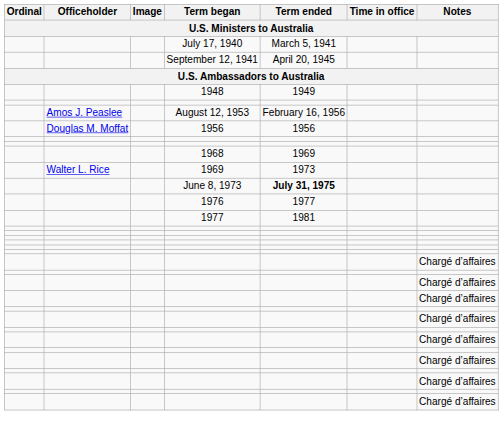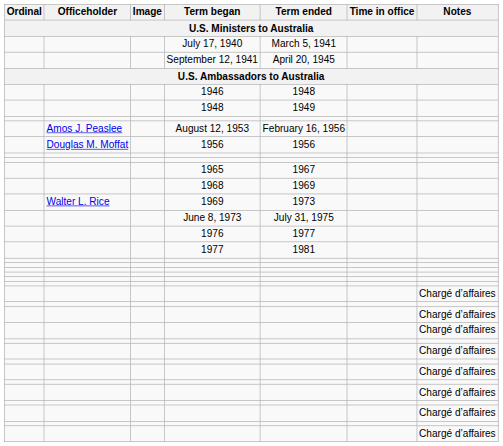 <table class="wikitable sortable collapsible">
 <tr>
 <th scope="col">Ordinal</th>
 <th scope="col">Officeholder</th>
 <th scope="col">Image</th>
 <th scope="col">Term began</th>
 <th scope="col">Term ended</th>
 <th scope="col">Time in office</th>
 <th scope="col" class="unsortable">Notes</th>
 </tr>
 <tr>
 <th scope="col"; colspan=7>U.S. Ministers to Australia</th>
 </tr>
 <tr>
 <td align=center></td>
 <td></td>
 <td></td>
 <td align=center>July 17, 1940</td>
 <td align=center>March 5, 1941</td>
 <td></td>
 <td></td>
 </tr>
 <tr>
 <td align=center></td>
 <td></td>
 <td></td>
 <td align=center>September 12, 1941</td>
 <td align=center>April 20, 1945</td>
 <td></td>
 <td></td>
 </tr>
 <tr>
 <th scope="col"; colspan=7>U.S. Ambassadors to Australia</th>
+</tr>
+<tr>
+<td align=center></td>
+<td></td>
+<td></td>
+<td align=center>1946</td>
+<td align=center>1948</td>
+<td></td>
+<td></td>
 </tr>
 <tr>
 <td align=center></td>
 <td></td>
 <td></td>
 <td align=center>1948</td>
 <td align=center>1949</td>
 <td></td>
 <td></td>
 </tr>
 <tr>
 <td align=center></td>
 <td></td>
 <td></td>
 <td align=center></td>
 <td align=center></td>
 <td></td>
 <td></td>
 </tr>
 <tr>
 <td align=center></td>
 <td><a href='#'>Amos J. Peaslee</a></td>
 <td></td>
 <td align="center">August 12, 1953</td>
 <td align=center>February 16, 1956</td>
 <td></td>
 <td></td>
 </tr>
 <tr>
 <td align=center></td>
 <td><a href='#'>Douglas M. Moffat</a></td>
 <td></td>
 <td align=center>1956</td>
 <td align=center>1956</td>
 <td></td>
 <td></td>
 </tr>
 <tr>
 <td align=center></td>
 <td></td>
 <td></td>
 <td align=center></td>
 <td align=center></td>
 <td></td>
 <td></td>
 </tr>
 <tr>
 <td align=center></td>
 <td></td>
 <td></td>
 <td align=center></td>
 <td align=center></td>
 <td></td>
 <td></td>
 </tr>
 <tr>
 <td align=center></td>
 <td></td>
 <td></td>
+<td align=center>1965</td>
+<td align=center>1967</td>
+<td></td>
+<td></td>
+</tr>
+<tr>
+<td align=center></td>
+<td></td>
+<td></td>
 <td align=center>1968</td>
 <td align=center>1969</td>
 <td></td>
 <td></td>
 </tr>
 <tr>
 <td align=center></td>
 <td><a href='#'>Walter L. Rice</a></td>
 <td></td>
 <td align=center>1969</td>
 <td align=center>1973</td>
 <td></td>
 <td></td>
 </tr>
 <tr>
 <td align=center></td>
 <td></td>
 <td></td>
 <td align=center>June 8, 1973</td>
-<td align=center><strong>July 31, 1975</strong></td>
+<td align=center>July 31, 1975</td>
 <td></td>
 <td></td>
 </tr>
 <tr>
 <td align=center></td>
 <td></td>
 <td></td>
 <td align=center>1976</td>
 <td align=center>1977</td>
 <td></td>
 <td></td>
 </tr>
 <tr>
 <td align=center></td>
 <td></td>
 <td></td>
 <td align=center>1977</td>
 <td align=center>1981</td>
 <td></td>
 <td></td>
 </tr>
 <tr>
 <td align=center></td>
 <td></td>
 <td></td>
 <td align=center></td>
 <td align=center></td>
 <td></td>
 <td></td>
 </tr>
 <tr>
 <td align=center></td>
 <td></td>
 <td></td>
 <td align=center></td>
 <td align=center></td>
 <td></td>
 <td></td>
 </tr>
 <tr>
 <td align=center></td>
 <td></td>
 <td></td>
 <td align=center></td>
 <td align=center></td>
 <td></td>
 <td></td>
 </tr>
 <tr>
 <td align=center></td>
 <td></td>
 <td></td>
 <td align=center></td>
 <td align=center></td>
 <td></td>
 <td></td>
 </tr>
 <tr>
 <td align=center></td>
 <td></td>
 <td></td>
 <td align=center></td>
 <td align=center></td>
 <td></td>
 <td></td>
 </tr>
 <tr>
 <td align=center></td>
 <td></td>
 <td></td>
 <td align=center></td>
 <td align=center></td>
 <td></td>
 <td></td>
 </tr>
 <tr>
 <td align=center></td>
 <td></td>
 <td></td>
 <td align=center></td>
 <td align=center></td>
 <td></td>
 <td>Chargé d’affaires</td>
 </tr>
 <tr>
 <td align=center></td>
 <td></td>
 <td></td>
 <td align=center></td>
 <td align=center></td>
 <td></td>
 <td></td>
 </tr>
 <tr>
 <td align=center></td>
 <td></td>
 <td></td>
 <td align=center></td>
 <td align=center></td>
 <td></td>
 <td>Chargé d’affaires</td>
 </tr>
 <tr>
 <td align=center></td>
 <td></td>
 <td></td>
 <td align=center></td>
 <td align=center></td>
 <td></td>
 <td>Chargé d’affaires</td>
 </tr>
 <tr>
 <td align=center></td>
 <td></td>
 <td></td>
 <td align=center></td>
 <td align=center></td>
 <td></td>
 <td></td>
 </tr>
 <tr>
 <td align=center></td>
 <td></td>
 <td></td>
 <td align=center></td>
 <td align=center></td>
 <td></td>
 <td>Chargé d’affaires</td>
 </tr>
 <tr>
 <td align=center></td>
 <td></td>
 <td></td>
 <td align=center></td>
 <td align=center></td>
 <td></td>
 <td></td>
 </tr>
 <tr>
 <td align=center></td>
 <td></td>
 <td></td>
 <td align=center></td>
 <td align=center></td>
 <td></td>
 <td>Chargé d’affaires</td>
 </tr>
 <tr>
 <td align=center></td>
 <td></td>
 <td></td>
 <td align=center></td>
 <td align=center></td>
 <td></td>
 <td></td>
 </tr>
 <tr>
 <td align=center></td>
 <td></td>
 <td></td>
 <td align=center></td>
 <td align=center></td>
 <td></td>
 <td>Chargé d’affaires</td>
 </tr>
 <tr>
 <td align=center></td>
 <td></td>
 <td></td>
 <td align=center></td>
 <td align=center></td>
 <td></td>
 <td></td>
 </tr>
 <tr>
 <td align=center></td>
 <td></td>
 <td></td>
 <td align=center></td>
 <td align=center></td>
 <td></td>
 <td>Chargé d’affaires</td>
 </tr>
 <tr>
 <td align=center></td>
 <td></td>
 <td></td>
 <td align=center></td>
 <td align=center></td>
 <td></td>
 <td></td>
 </tr>
 <tr>
 <td align=center></td>
 <td></td>
 <td></td>
 <td align=center></td>
 <td align=center></td>
 <td></td>
 <td>Chargé d’affaires</td>
 </tr>
 </table>
